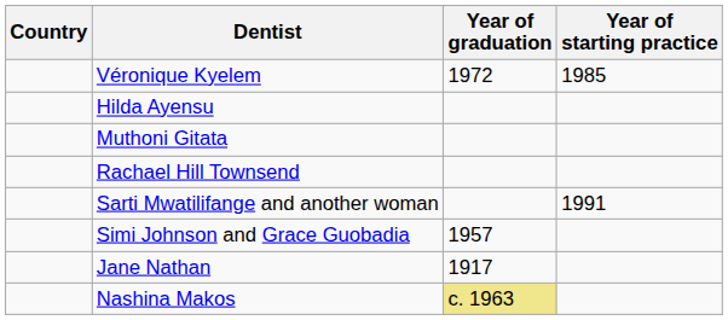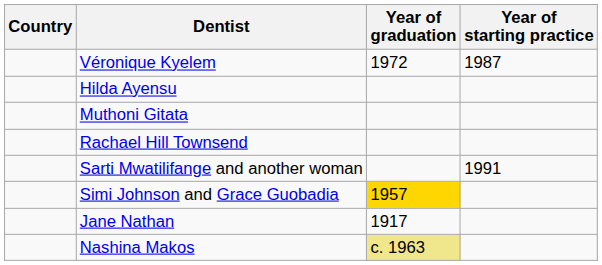 <table class="wikitable">
 <tr>
 <th>Country</th>
 <th>Dentist</th>
 <th>Year of<br>graduation</th>
 <th>Year of<br>starting practice</th>
 </tr>
 <tr>
 <td></td>
 <td><a href='#'>Véronique Kyelem</a></td>
 <td>1972</td>
-<td>1985</td>
+<td>1987</td>
 </tr>
 <tr>
 <td></td>
 <td><a href='#'>Hilda Ayensu</a></td>
 <td></td>
 <td></td>
 </tr>
 <tr>
 <td></td>
 <td><a href='#'>Muthoni Gitata</a></td>
 <td></td>
 <td></td>
 </tr>
 <tr>
 <td></td>
 <td><a href='#'>Rachael Hill Townsend</a></td>
 <td></td>
 <td></td>
 </tr>
 <tr>
 <td></td>
 <td><a href='#'>Sarti Mwatilifange</a> and another woman</td>
 <td></td>
 <td>1991</td>
 </tr>
 <tr>
 <td></td>
 <td><a href='#'>Simi Johnson</a> and <a href='#'>Grace Guobadia</a></td>
-<td>1957</td>
+<td style="background: gold;">1957</td>
 <td></td>
 </tr>
 <tr>
 <td></td>
 <td><a href='#'>Jane Nathan</a></td>
 <td>1917</td>
 <td></td>
 </tr>
 <tr>
 <td></td>
 <td><a href='#'>Nashina Makos</a></td>
 <td style="background: khaki;">c. 1963</td>
 <td></td>
 </tr>
 </table>
